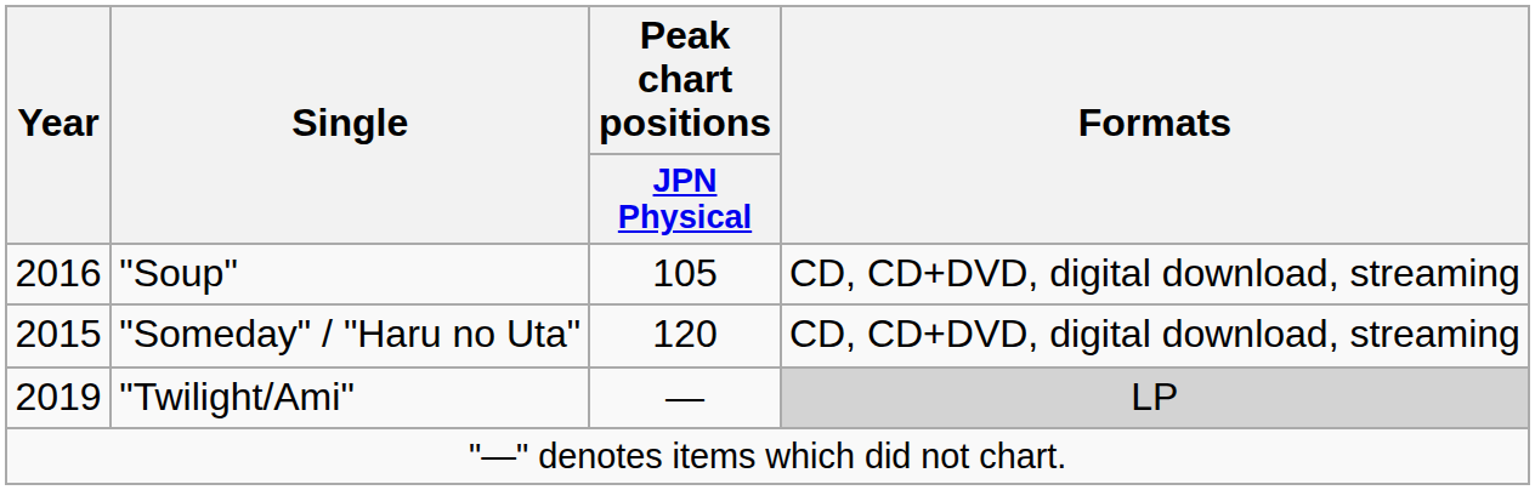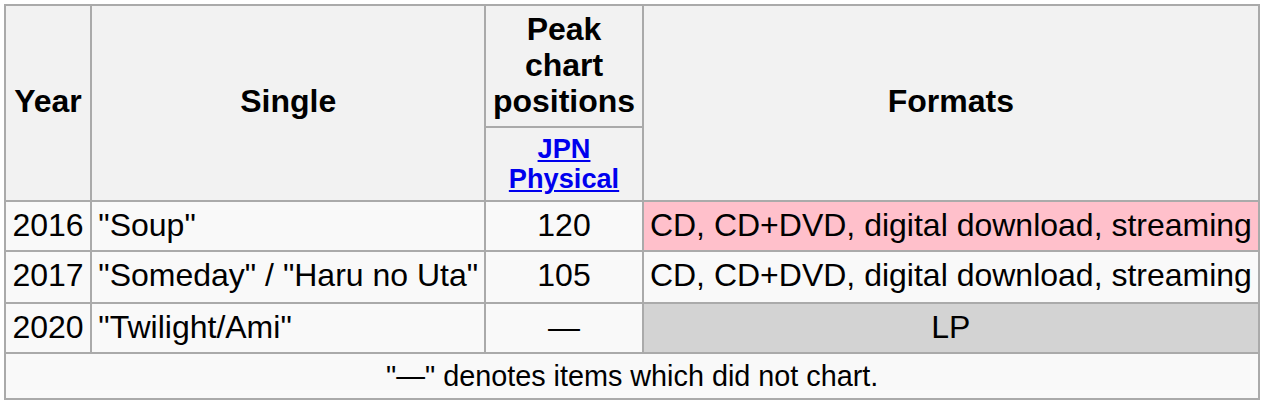 <table class="wikitable plainrowheaders" style="text-align:center;">
 <tr>
 <th scope="col" rowspan="2">Year</th>
 <th scope="col" rowspan="2">Single</th>
 <th scope="col" rowspan="1">Peak chart positions</th>
 <th scope="col" rowspan="2">Formats</th>
 </tr>
 <tr>
 <th scope="col" style="width:2.5em;font-size:85%;"><a href='#'>JPN<br>Physical</a><br></th>
 </tr>
 <tr>
 <td>2016</td>
 <td style="text-align:left;">"Soup"<br></td>
+<td>120</td>
+<td style="background: pink;">CD, CD+DVD, digital download, streaming</td>
+</tr>
+<tr>
+<td>2017</td>
+<td style="text-align:left;">"Someday" / "Haru no Uta"<br></td>
 <td>105</td>
 <td>CD, CD+DVD, digital download, streaming</td>
 </tr>
 <tr>
-<td>2015</td>
-<td style="text-align:left;">"Someday" / "Haru no Uta"<br></td>
-<td>120</td>
-<td>CD, CD+DVD, digital download, streaming</td>
-</tr>
-<tr>
-<td>2019</td>
+<td>2020</td>
 <td style="text-align:left;">"Twilight/Ami"<br></td>
 <td>—</td>
 <td style="background: lightgrey;">LP</td>
 </tr>
 <tr>
 <td colspan="11" align="center" style="font-size:90%;">"—" denotes items which did not chart.</td>
 </tr>
 </table>
